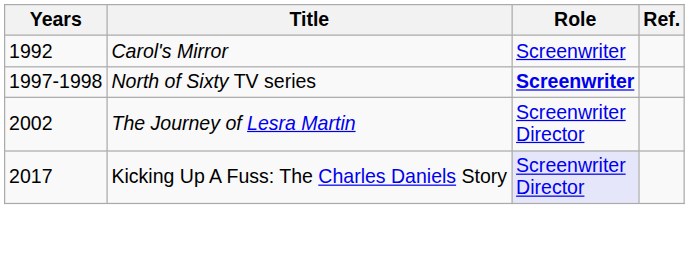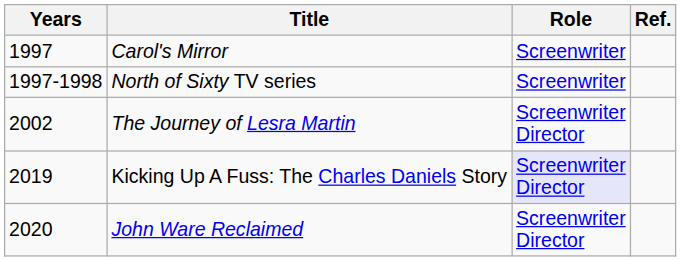 <table class="wikitable">
 <tr>
 <th>Years</th>
 <th>Title</th>
 <th>Role</th>
 <th>Ref.</th>
 </tr>
 <tr>
-<td>1992</td>
+<td>1997</td>
 <td><em>Carol's Mirror</em></td>
 <td><a href='#'>Screenwriter</a></td>
 <td></td>
 </tr>
 <tr>
 <td>1997-1998</td>
 <td><em>North of Sixty</em> TV series</td>
-<td><strong><a href='#'>Screenwriter</a></strong></td>
+<td><a href='#'>Screenwriter</a></td>
 <td></td>
 </tr>
 <tr>
 <td>2002</td>
 <td><em>The Journey of <a href='#'>Lesra Martin</a></em></td>
 <td><a href='#'>Screenwriter</a><br><a href='#'>Director</a></td>
 <td></td>
 </tr>
 <tr>
-<td>2017</td>
+<td>2019</td>
 <td>Kicking Up A Fuss: The <a href='#'>Charles Daniels</a> Story</td>
 <td style="background: lavender;"><a href='#'>Screenwriter</a><br><a href='#'>Director</a></td>
 <td></td>
 </tr>
+<tr>
+<td>2020</td>
+<td><em><a href='#'>John Ware Reclaimed</a></em></td>
+<td><a href='#'>Screenwriter</a><br><a href='#'>Director</a></td>
+<td></td>
+</tr>
 </table>
